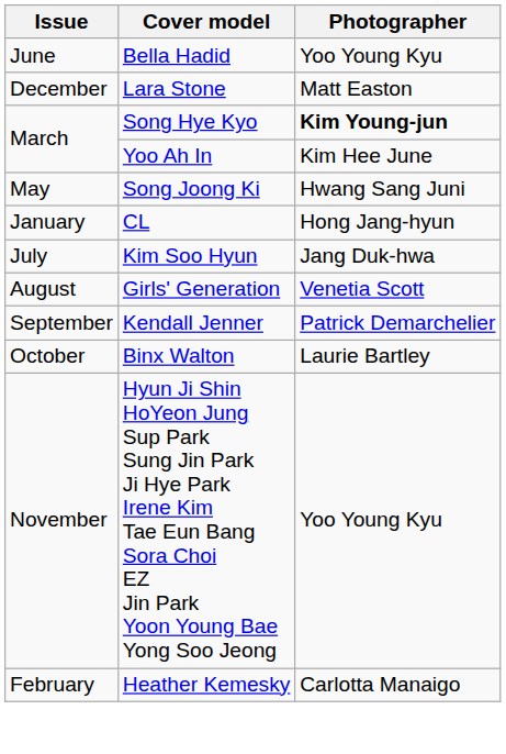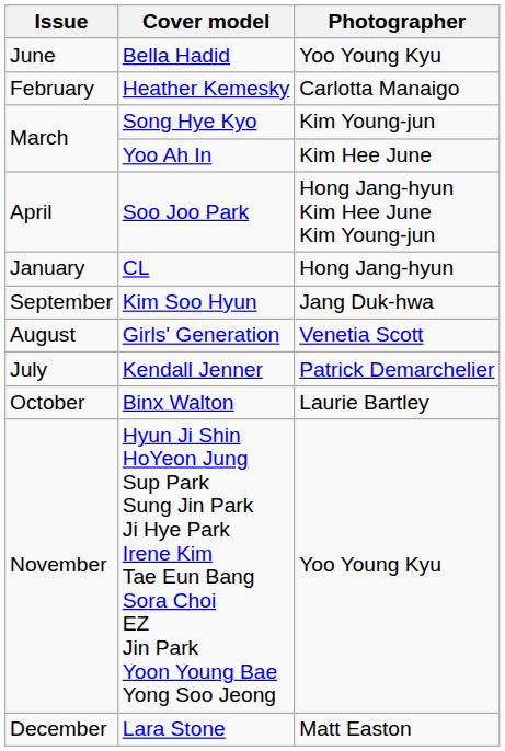 <table class="sortable wikitable">
 <tr>
 <th>Issue</th>
 <th>Cover model</th>
 <th>Photographer</th>
 </tr>
 <tr>
 <td>June</td>
 <td><a href='#'>Bella Hadid</a></td>
 <td>Yoo Young Kyu</td>
 </tr>
 <tr>
-<td>December</td>
-<td><a href='#'>Lara Stone</a></td>
-<td>Matt Easton</td>
+<td>February</td>
+<td><a href='#'>Heather Kemesky</a></td>
+<td>Carlotta Manaigo</td>
 </tr>
 <tr>
 <td rowspan=2>March</td>
 <td><a href='#'>Song Hye Kyo</a></td>
-<td><strong>Kim Young-jun</strong></td>
+<td>Kim Young-jun</td>
 </tr>
 <tr>
 <td><a href='#'>Yoo Ah In</a></td>
 <td>Kim Hee June</td>
 </tr>
 <tr>
-<td>May</td>
-<td><a href='#'>Song Joong Ki</a></td>
-<td>Hwang Sang Juni</td>
+<td>April</td>
+<td><a href='#'>Soo Joo Park</a></td>
+<td>Hong Jang-hyun<br>Kim Hee June<br>Kim Young-jun</td>
 </tr>
 <tr>
 <td>January</td>
 <td><a href='#'>CL</a></td>
 <td>Hong Jang-hyun</td>
 </tr>
 <tr>
-<td>July</td>
+<td>September</td>
 <td><a href='#'>Kim Soo Hyun</a></td>
 <td>Jang Duk-hwa</td>
 </tr>
 <tr>
 <td>August</td>
 <td><a href='#'>Girls' Generation</a></td>
 <td><a href='#'>Venetia Scott</a></td>
 </tr>
 <tr>
-<td>September</td>
+<td>July</td>
 <td><a href='#'>Kendall Jenner</a></td>
 <td><a href='#'>Patrick Demarchelier</a></td>
 </tr>
 <tr>
 <td>October</td>
 <td><a href='#'>Binx Walton</a></td>
 <td>Laurie Bartley</td>
 </tr>
 <tr>
 <td>November</td>
 <td><a href='#'>Hyun Ji Shin</a><br><a href='#'>HoYeon Jung</a><br>Sup Park<br>Sung Jin Park<br>Ji Hye Park<br><a href='#'>Irene Kim</a><br>Tae Eun Bang<br><a href='#'>Sora Choi</a><br>EZ<br>Jin Park<br><a href='#'>Yoon Young Bae</a><br>Yong Soo Jeong</td>
 <td>Yoo Young Kyu</td>
 </tr>
 <tr>
-<td>February</td>
-<td><a href='#'>Heather Kemesky</a></td>
-<td>Carlotta Manaigo</td>
+<td>December</td>
+<td><a href='#'>Lara Stone</a></td>
+<td>Matt Easton</td>
 </tr>
 </table>
